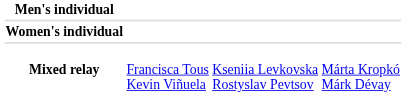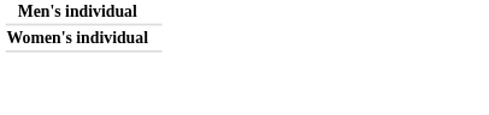 <table>
 <tr>
 <th scope="row">Men's individual</th>
 <td></td>
 <td></td>
 <td></td>
 </tr>
 <tr bgcolor=#DDDDDD>
 <td colspan=4></td>
 </tr>
 <tr>
 <th scope="row">Women's individual</th>
 <td></td>
 <td></td>
 <td></td>
 </tr>
 <tr bgcolor=#DDDDDD>
 <td colspan=4></td>
 </tr>
-<tr>
-<th scope="row">Mixed relay</th>
-<td><br><a href='#'>Francisca Tous</a><br><a href='#'>Kevin Viñuela</a></td>
-<td><br><a href='#'>Kseniia Levkovska</a><br><a href='#'>Rostyslav Pevtsov</a></td>
-<td><br><a href='#'>Márta Kropkó</a><br><a href='#'>Márk Dévay</a></td>
-</tr>
 </table>
